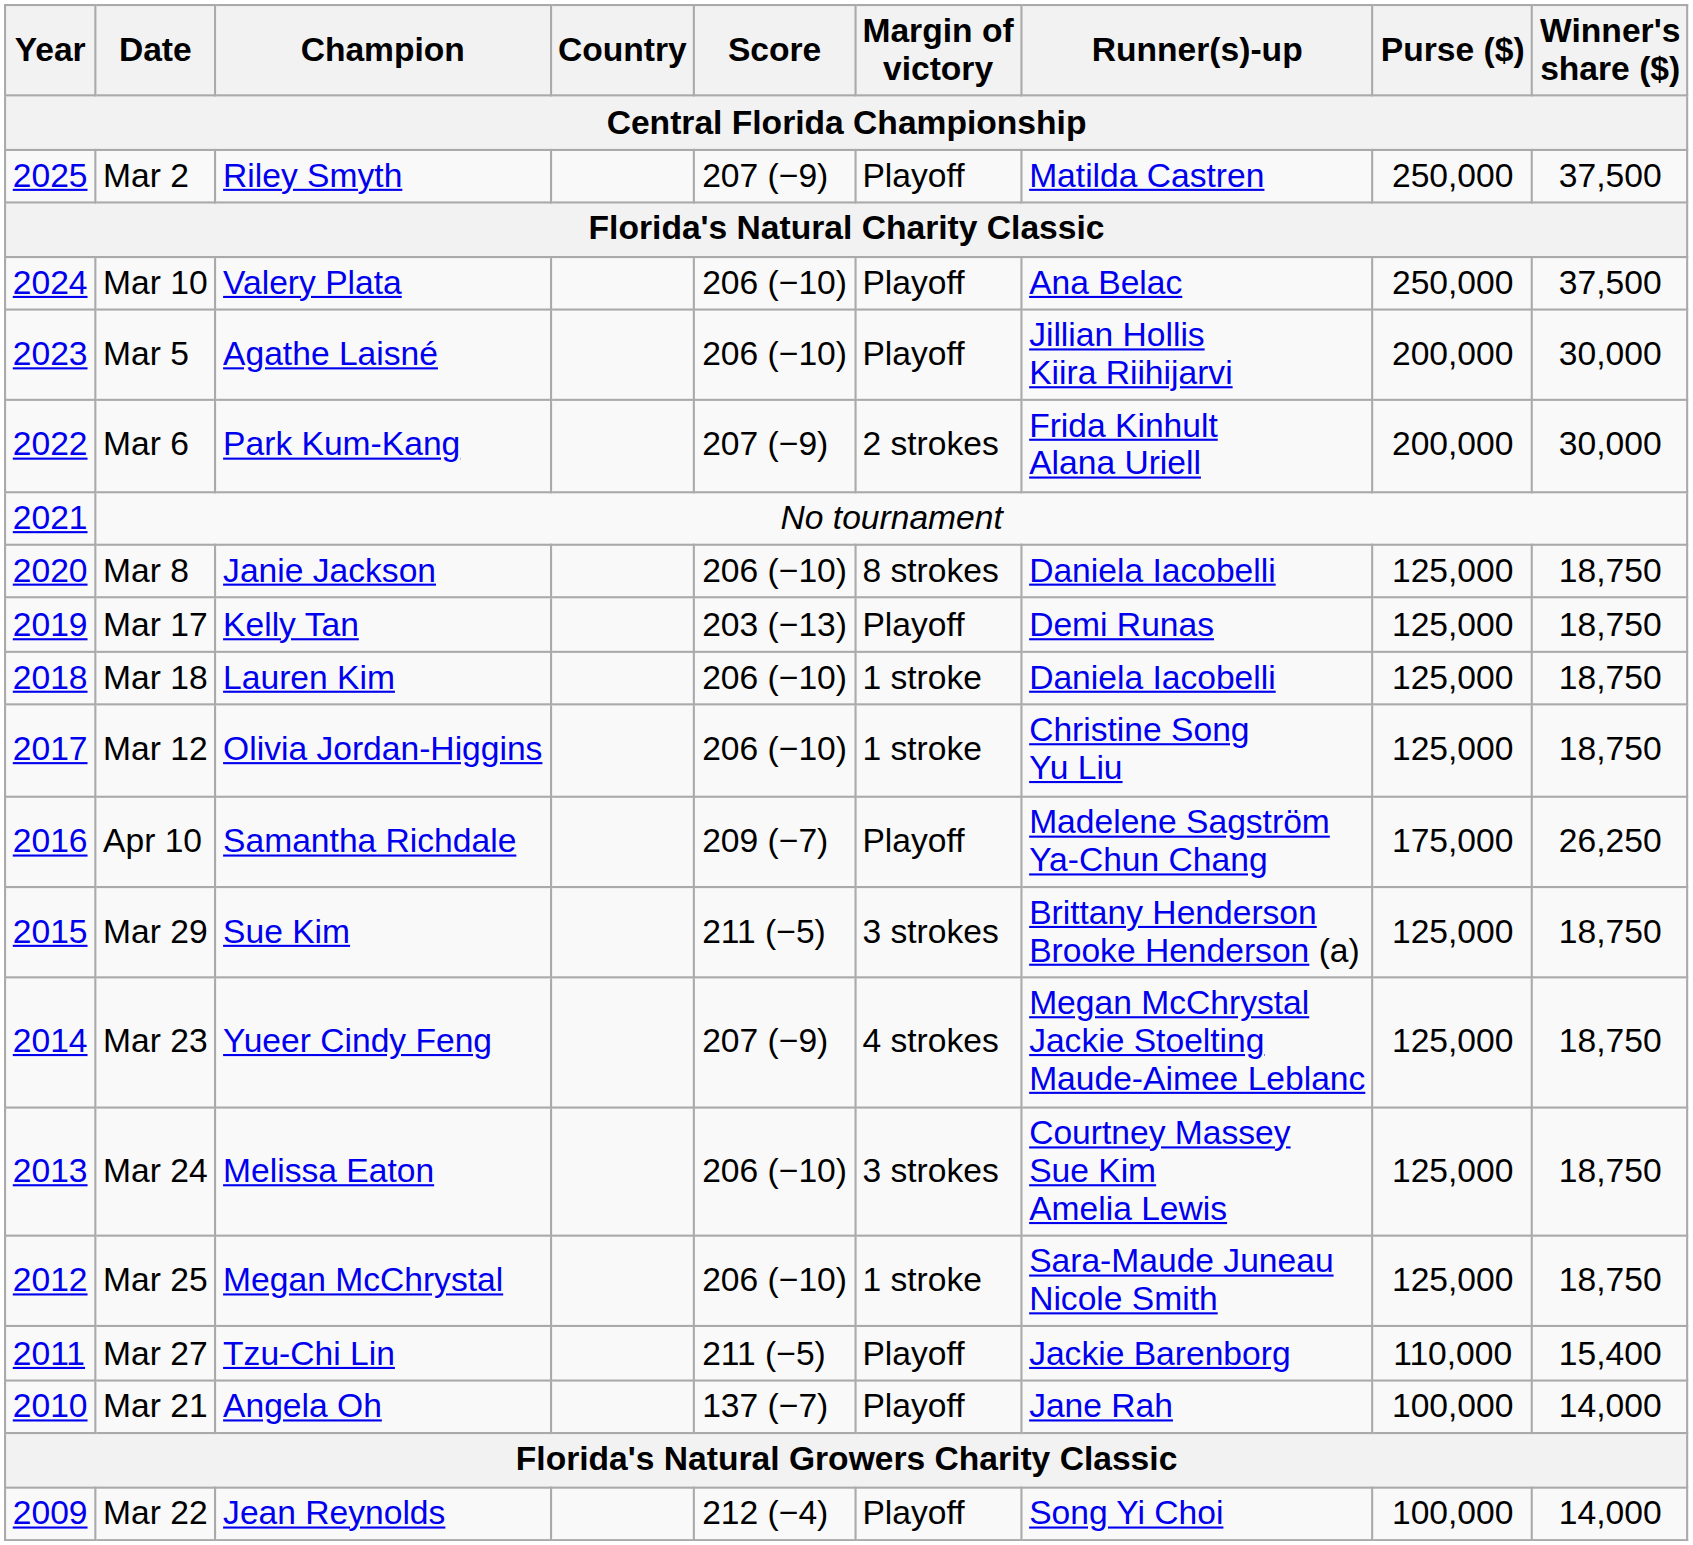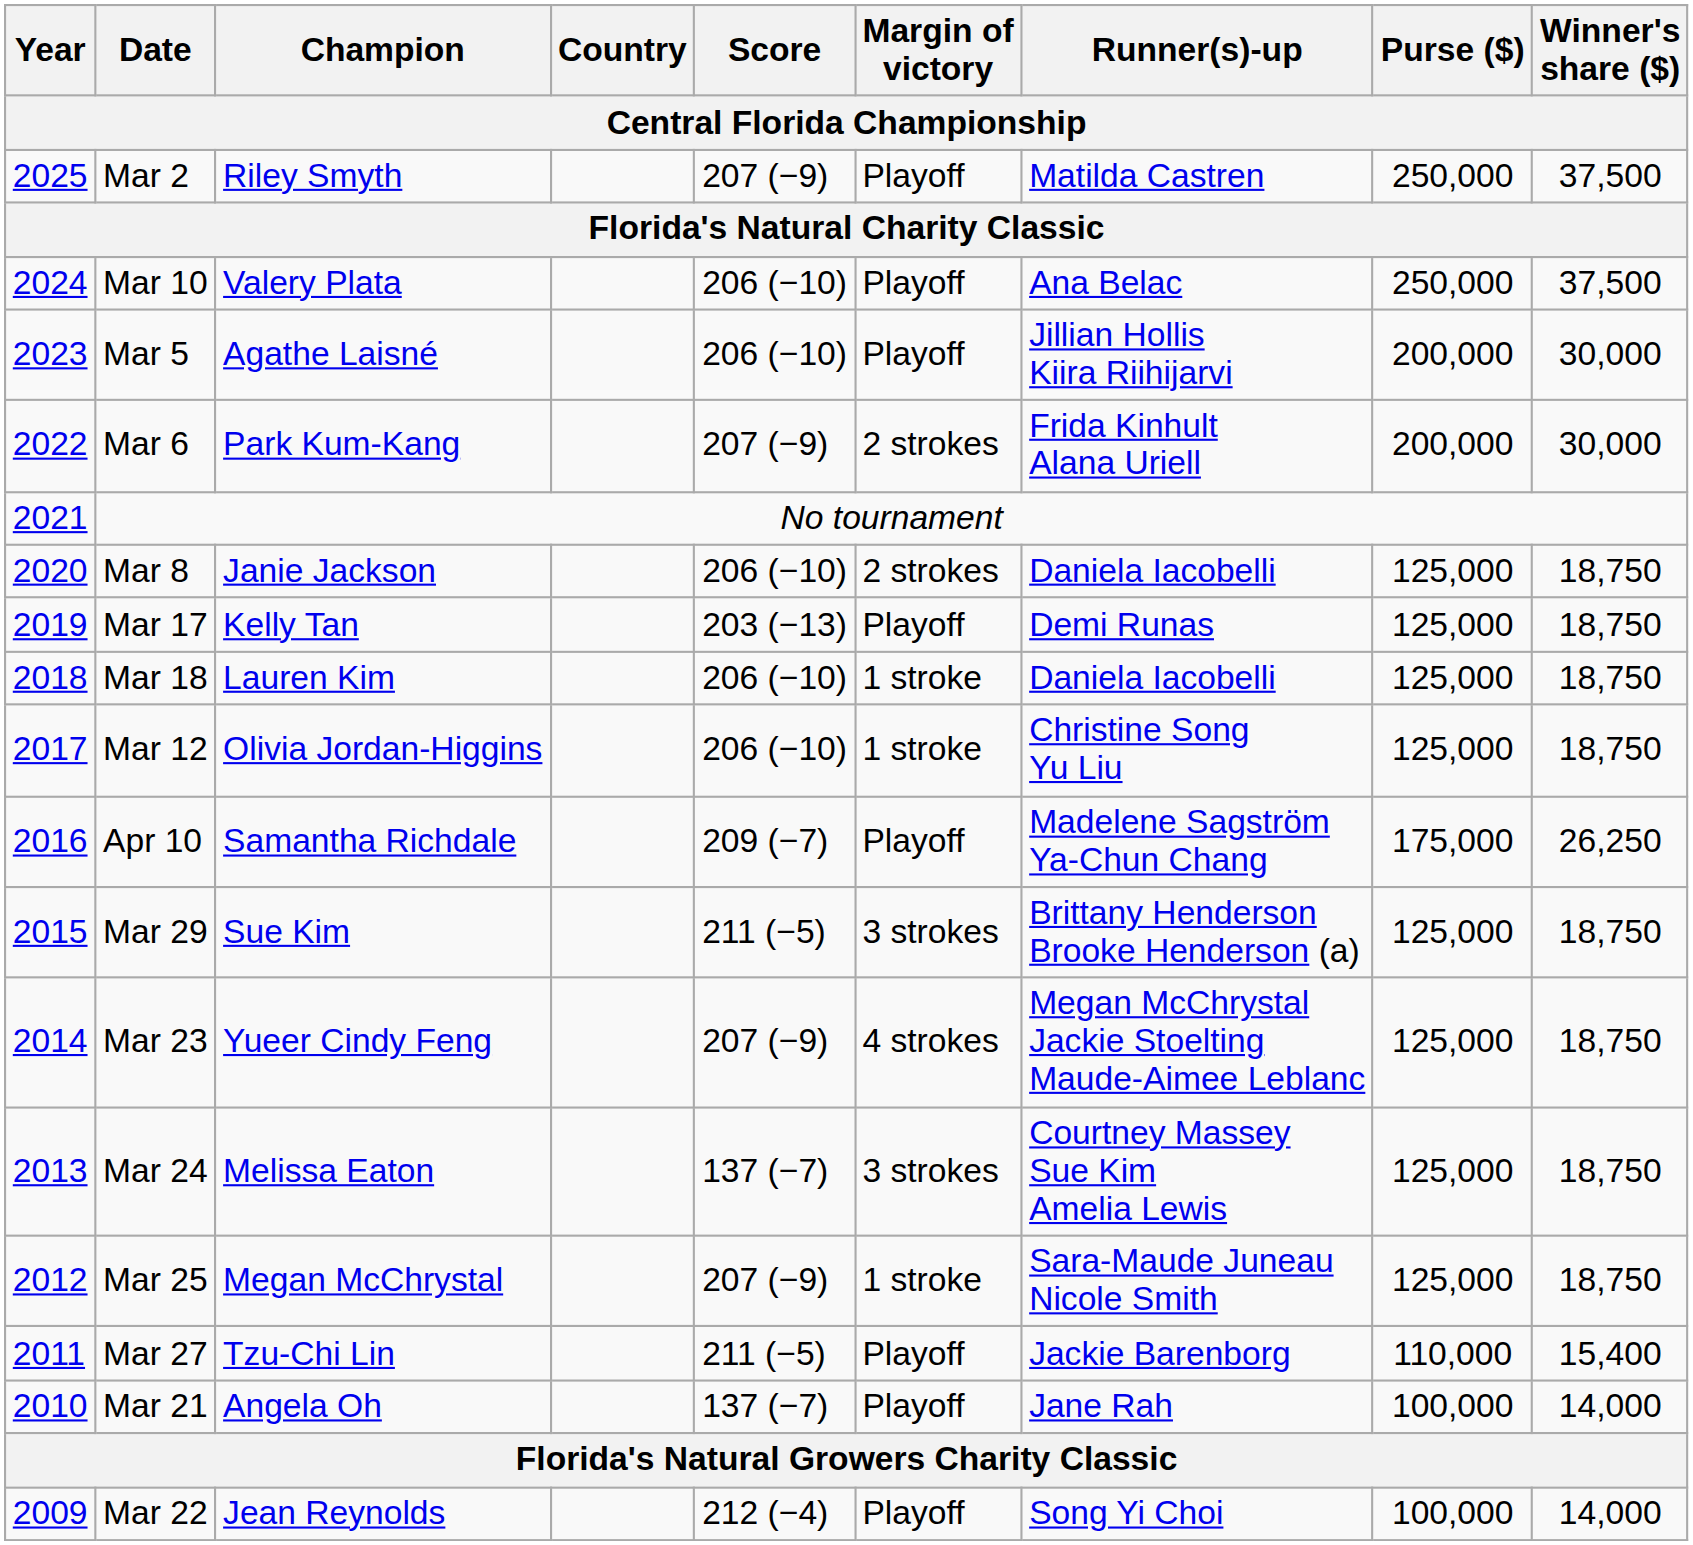 <table class="wikitable">
 <tr>
 <th>Year</th>
 <th>Date</th>
 <th>Champion</th>
 <th>Country</th>
 <th>Score</th>
 <th>Margin of<br>victory</th>
 <th>Runner(s)-up</th>
 <th>Purse ($)</th>
 <th>Winner's<br>share ($)</th>
 </tr>
 <tr>
 <th colspan=9>Central Florida Championship</th>
 </tr>
 <tr>
 <td><a href='#'>2025</a></td>
 <td>Mar 2</td>
 <td><a href='#'>Riley Smyth</a></td>
 <td></td>
 <td>207 (−9)</td>
 <td>Playoff</td>
 <td> <a href='#'>Matilda Castren</a></td>
 <td align=center>250,000</td>
 <td align=center>37,500</td>
 </tr>
 <tr>
 <th colspan=9>Florida's Natural Charity Classic</th>
 </tr>
 <tr>
 <td><a href='#'>2024</a></td>
 <td>Mar 10</td>
 <td><a href='#'>Valery Plata</a></td>
 <td></td>
 <td>206 (−10)</td>
 <td>Playoff</td>
 <td> <a href='#'>Ana Belac</a></td>
 <td align=center>250,000</td>
 <td align=center>37,500</td>
 </tr>
 <tr>
 <td><a href='#'>2023</a></td>
 <td>Mar 5</td>
 <td><a href='#'>Agathe Laisné</a></td>
 <td></td>
 <td>206 (−10)</td>
 <td>Playoff</td>
 <td> <a href='#'>Jillian Hollis</a><br> <a href='#'>Kiira Riihijarvi</a></td>
 <td align=center>200,000</td>
 <td align=center>30,000</td>
 </tr>
 <tr>
 <td><a href='#'>2022</a></td>
 <td>Mar 6</td>
 <td><a href='#'>Park Kum-Kang</a></td>
 <td></td>
 <td>207 (−9)</td>
 <td>2 strokes</td>
 <td> <a href='#'>Frida Kinhult</a><br> <a href='#'>Alana Uriell</a></td>
 <td align=center>200,000</td>
 <td align=center>30,000</td>
 </tr>
 <tr>
 <td><a href='#'>2021</a></td>
 <td colspan=8 align=center><em>No tournament</em></td>
 </tr>
 <tr>
 <td><a href='#'>2020</a></td>
 <td>Mar 8</td>
 <td><a href='#'>Janie Jackson</a></td>
 <td></td>
 <td>206 (−10)</td>
-<td>8 strokes</td>
+<td>2 strokes</td>
 <td> <a href='#'>Daniela Iacobelli</a></td>
 <td align=center>125,000</td>
 <td align=center>18,750</td>
 </tr>
 <tr>
 <td><a href='#'>2019</a></td>
 <td>Mar 17</td>
 <td><a href='#'>Kelly Tan</a></td>
 <td></td>
 <td>203 (−13)</td>
 <td>Playoff</td>
 <td> <a href='#'>Demi Runas</a></td>
 <td align=center>125,000</td>
 <td align=center>18,750</td>
 </tr>
 <tr>
 <td><a href='#'>2018</a></td>
 <td>Mar 18</td>
 <td><a href='#'>Lauren Kim</a></td>
 <td></td>
 <td>206 (−10)</td>
 <td>1 stroke</td>
 <td> <a href='#'>Daniela Iacobelli</a></td>
 <td align=center>125,000</td>
 <td align=center>18,750</td>
 </tr>
 <tr>
 <td><a href='#'>2017</a></td>
 <td>Mar 12</td>
 <td><a href='#'>Olivia Jordan-Higgins</a></td>
 <td></td>
 <td>206 (−10)</td>
 <td>1 stroke</td>
 <td> <a href='#'>Christine Song</a><br> <a href='#'>Yu Liu</a></td>
 <td align=center>125,000</td>
 <td align=center>18,750</td>
 </tr>
 <tr>
 <td><a href='#'>2016</a></td>
 <td>Apr 10</td>
 <td><a href='#'>Samantha Richdale</a></td>
 <td></td>
 <td>209 (−7)</td>
 <td>Playoff</td>
 <td> <a href='#'>Madelene Sagström</a><br> <a href='#'>Ya-Chun Chang</a></td>
 <td align=center>175,000</td>
 <td align=center>26,250</td>
 </tr>
 <tr>
 <td><a href='#'>2015</a></td>
 <td>Mar 29</td>
 <td><a href='#'>Sue Kim</a></td>
 <td></td>
 <td>211 (−5)</td>
 <td>3 strokes</td>
 <td> <a href='#'>Brittany Henderson</a><br> <a href='#'>Brooke Henderson</a> (a)</td>
 <td align=center>125,000</td>
 <td align=center>18,750</td>
 </tr>
 <tr>
 <td><a href='#'>2014</a></td>
 <td>Mar 23</td>
 <td><a href='#'>Yueer Cindy Feng</a></td>
 <td></td>
 <td>207 (−9)</td>
 <td>4 strokes</td>
 <td> <a href='#'>Megan McChrystal</a><br> <a href='#'>Jackie Stoelting</a><br> <a href='#'>Maude-Aimee Leblanc</a></td>
 <td align=center>125,000</td>
 <td align=center>18,750</td>
 </tr>
 <tr>
 <td><a href='#'>2013</a></td>
 <td>Mar 24</td>
 <td><a href='#'>Melissa Eaton</a></td>
 <td></td>
-<td>206 (−10)</td>
+<td>137 (−7)</td>
 <td>3 strokes</td>
 <td> <a href='#'>Courtney Massey</a><br> <a href='#'>Sue Kim</a><br> <a href='#'>Amelia Lewis</a></td>
 <td align=center>125,000</td>
 <td align=center>18,750</td>
 </tr>
 <tr>
 <td><a href='#'>2012</a></td>
 <td>Mar 25</td>
 <td><a href='#'>Megan McChrystal</a></td>
 <td></td>
-<td>206 (−10)</td>
+<td>207 (−9)</td>
 <td>1 stroke</td>
 <td> <a href='#'>Sara-Maude Juneau</a><br> <a href='#'>Nicole Smith</a></td>
 <td align=center>125,000</td>
 <td align=center>18,750</td>
 </tr>
 <tr>
 <td><a href='#'>2011</a></td>
 <td>Mar 27</td>
 <td><a href='#'>Tzu-Chi Lin</a></td>
 <td></td>
 <td>211 (−5)</td>
 <td>Playoff</td>
 <td> <a href='#'>Jackie Barenborg</a></td>
 <td align=center>110,000</td>
 <td align=center>15,400</td>
 </tr>
 <tr>
 <td><a href='#'>2010</a></td>
 <td>Mar 21</td>
 <td><a href='#'>Angela Oh</a></td>
 <td></td>
 <td>137 (−7)</td>
 <td>Playoff</td>
 <td> <a href='#'>Jane Rah</a></td>
 <td align=center>100,000</td>
 <td align=center>14,000</td>
 </tr>
 <tr>
 <th colspan=9>Florida's Natural Growers Charity Classic</th>
 </tr>
 <tr>
 <td><a href='#'>2009</a></td>
 <td>Mar 22</td>
 <td><a href='#'>Jean Reynolds</a></td>
 <td></td>
 <td>212 (−4)</td>
 <td>Playoff</td>
 <td> <a href='#'>Song Yi Choi</a></td>
 <td align=center>100,000</td>
 <td align=center>14,000</td>
 </tr>
 </table>
